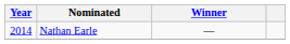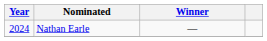 <table class="wikitable">
 <tr>
 <th width=40><a href='#'>Year</a></th>
 <th width=160>Nominated</th>
 <th width=160><a href='#'>Winner</a></th>
 <th width=20></th>
 </tr>
 <tr>
-<td align=center><a href='#'>2014</a></td>
+<td align=center><a href='#'>2024</a></td>
 <td> <a href='#'>Nathan Earle</a></td>
 <td align=center>—</td>
 <td align=center></td>
 </tr>
 <tr>
 </tr>
 </table>
